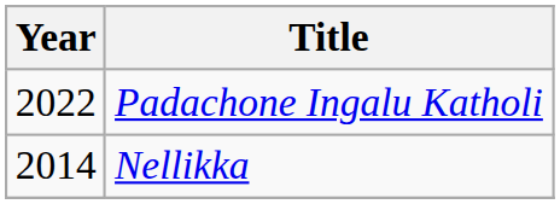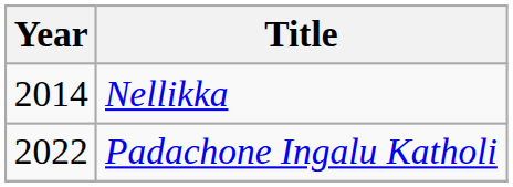 <table class="wikitable">
 <tr>
 <th>Year</th>
 <th>Title</th>
 </tr>
 <tr>
+<td>2014</td>
+<td><em><a href='#'>Nellikka</a></em></td>
+</tr>
+<tr>
 <td>2022</td>
 <td><em><a href='#'>Padachone Ingalu Katholi</a></em></td>
 </tr>
 <tr>
-<td>2014</td>
-<td><em><a href='#'>Nellikka</a></em></td>
-</tr>
-<tr>
 </tr>
 </table>
